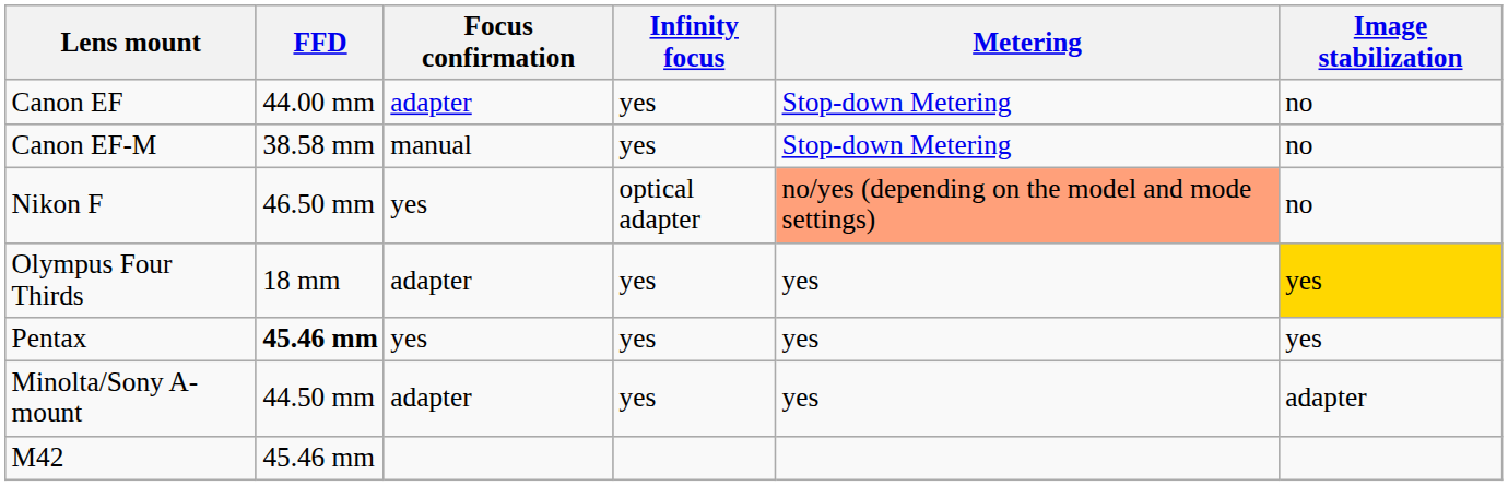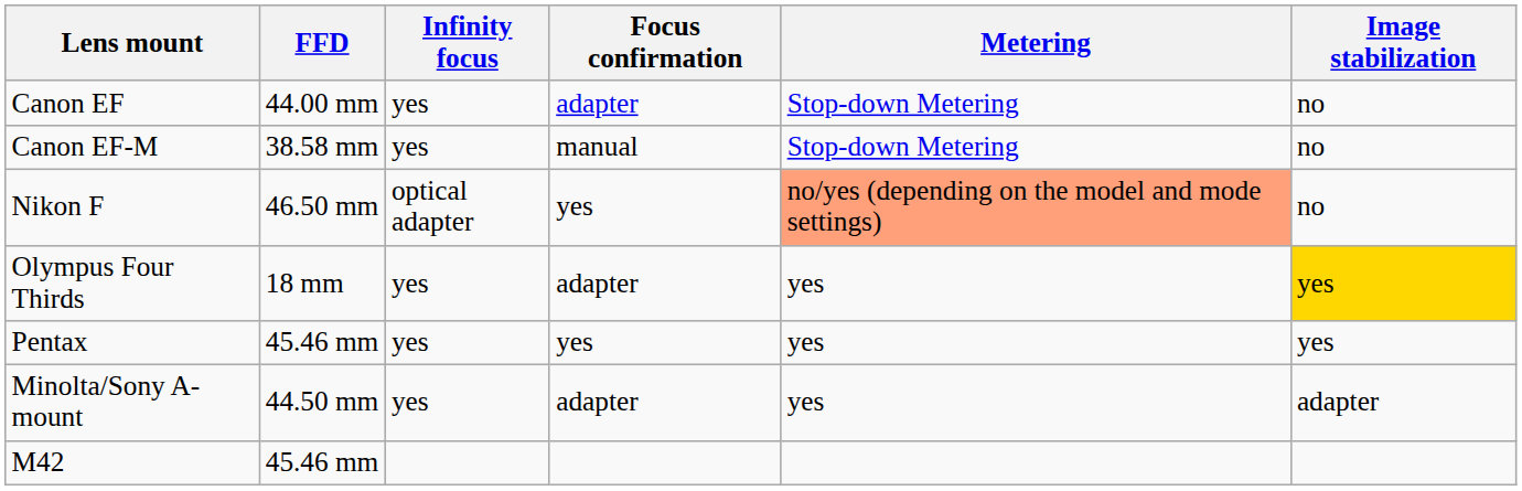 <table class="wikitable">
 <tr>
 <th>Lens mount</th>
 <th><a href='#'>FFD</a></th>
+<th><a href='#'>Infinity focus</a></th>
 <th>Focus confirmation</th>
-<th><a href='#'>Infinity focus</a></th>
 <th><a href='#'>Metering</a></th>
 <th><a href='#'>Image stabilization</a></th>
 </tr>
 <tr>
 <td>Canon EF</td>
 <td>44.00 mm</td>
+<td><span>yes</span></td>
 <td><span><a href='#'>adapter</a></span></td>
-<td><span>yes</span></td>
 <td><span><a href='#'>Stop-down Metering</a></span></td>
 <td><span>no</span></td>
 </tr>
 <tr>
 <td>Canon EF-M</td>
 <td>38.58 mm</td>
+<td><span>yes</span></td>
 <td><span>manual</span></td>
-<td><span>yes</span></td>
 <td><span><a href='#'>Stop-down Metering</a></span></td>
 <td><span>no</span></td>
 </tr>
 <tr>
 <td>Nikon F</td>
 <td>46.50 mm</td>
+<td><span>optical adapter</span></td>
 <td><span>yes</span></td>
-<td><span>optical adapter</span></td>
 <td style="background: lightsalmon;"><span>no/yes</span> (depending on the model and mode settings)</td>
 <td><span>no</span></td>
 </tr>
 <tr>
 <td>Olympus Four Thirds</td>
 <td>18 mm</td>
+<td><span>yes</span></td>
 <td><span>adapter</span></td>
-<td><span>yes</span></td>
 <td><span>yes</span></td>
 <td style="background: gold;"><span>yes</span></td>
 </tr>
 <tr>
 <td>Pentax</td>
-<td><strong>45.46 mm</strong></td>
+<td>45.46 mm</td>
 <td><span>yes</span></td>
 <td><span>yes</span></td>
 <td><span>yes</span></td>
 <td><span>yes</span></td>
 </tr>
 <tr>
 <td>Minolta/Sony A-mount</td>
 <td>44.50 mm</td>
+<td><span>yes</span></td>
 <td><span>adapter</span></td>
-<td><span>yes</span></td>
 <td><span>yes</span></td>
 <td><span>adapter</span></td>
 </tr>
 <tr>
 <td>M42</td>
 <td>45.46 mm</td>
 <td></td>
 <td></td>
 <td></td>
 <td></td>
 </tr>
 </table>
